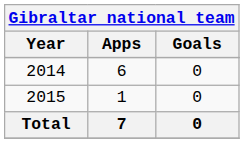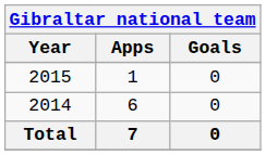 <table class="wikitable" style="text-align:center">
 <tr>
 <th colspan=3><a href='#'>Gibraltar national team</a></th>
 </tr>
 <tr>
 <th>Year</th>
 <th>Apps</th>
 <th>Goals</th>
 </tr>
 <tr>
 </tr>
 <tr>
-<td>2014</td>
-<td>6</td>
+<td>2015</td>
+<td>1</td>
 <td>0</td>
 </tr>
 <tr>
-<td>2015</td>
-<td>1</td>
+<td>2014</td>
+<td>6</td>
 <td>0</td>
 </tr>
 <tr>
 <th>Total</th>
 <th>7</th>
 <th>0</th>
 </tr>
 <tr>
 </tr>
 </table>
